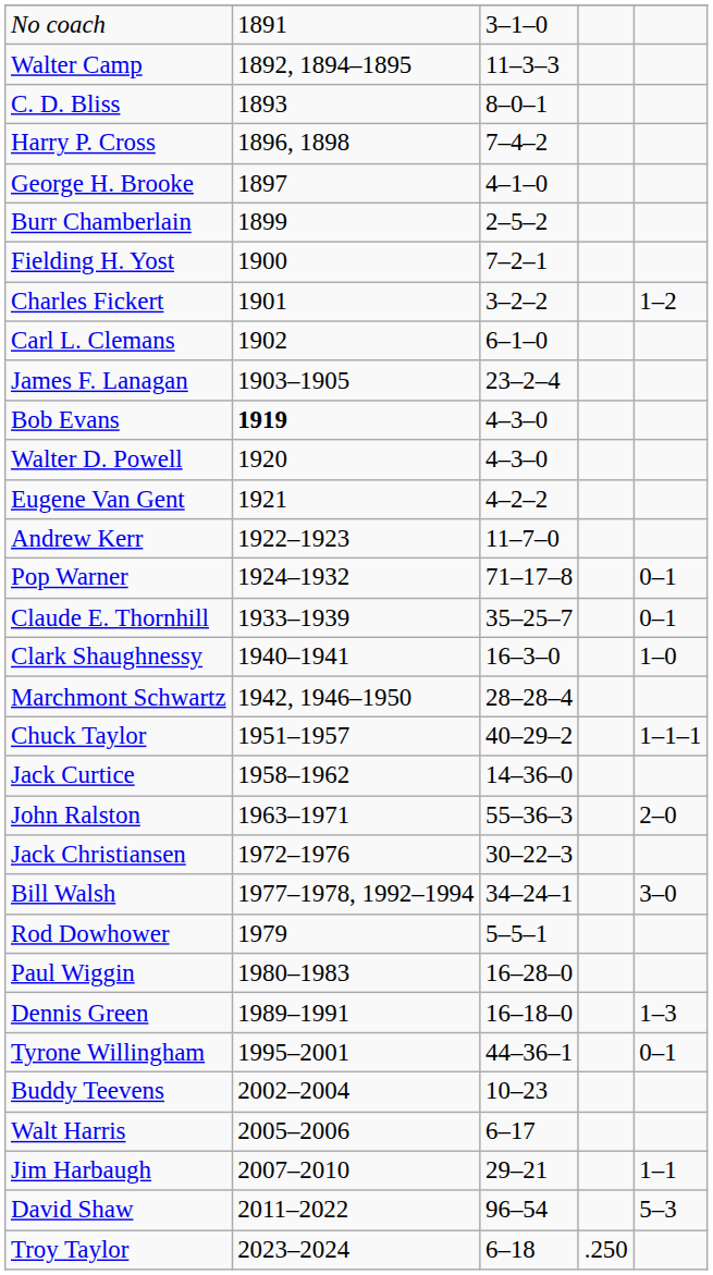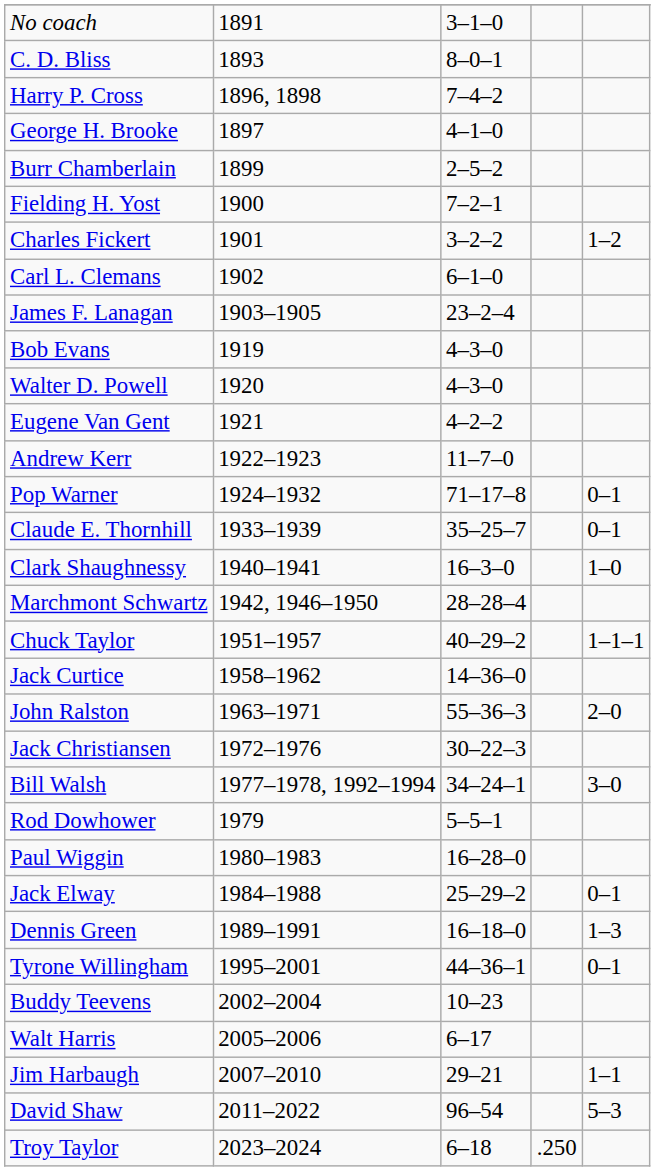 <table class="wikitable">
 <tr>
 </tr>
 <tr>
 </tr>
 <tr>
 <td><em>No coach</em></td>
 <td>1891</td>
 <td>3–1–0</td>
-<td></td>
-<td></td>
-</tr>
-<tr>
-<td><a href='#'>Walter Camp</a></td>
-<td>1892, 1894–1895</td>
-<td>11–3–3</td>
 <td></td>
 <td></td>
 </tr>
 <tr>
 <td><a href='#'>C. D. Bliss</a></td>
 <td>1893</td>
 <td>8–0–1</td>
 <td></td>
 <td></td>
 </tr>
 <tr>
 <td><a href='#'>Harry P. Cross</a></td>
 <td>1896, 1898</td>
 <td>7–4–2</td>
 <td></td>
 <td></td>
 </tr>
 <tr>
 <td><a href='#'>George H. Brooke</a></td>
 <td>1897</td>
 <td>4–1–0</td>
 <td></td>
 <td></td>
 </tr>
 <tr>
 <td><a href='#'>Burr Chamberlain</a></td>
 <td>1899</td>
 <td>2–5–2</td>
 <td></td>
 <td></td>
 </tr>
 <tr>
 <td><a href='#'>Fielding H. Yost</a></td>
 <td>1900</td>
 <td>7–2–1</td>
 <td></td>
 <td></td>
 </tr>
 <tr>
 <td><a href='#'>Charles Fickert</a></td>
 <td>1901</td>
 <td>3–2–2</td>
 <td></td>
 <td>1–2</td>
 </tr>
 <tr>
 <td><a href='#'>Carl L. Clemans</a></td>
 <td>1902</td>
 <td>6–1–0</td>
 <td></td>
 <td></td>
 </tr>
 <tr>
 <td><a href='#'>James F. Lanagan</a></td>
 <td>1903–1905</td>
 <td>23–2–4</td>
 <td></td>
 <td></td>
 </tr>
 <tr>
 <td><a href='#'>Bob Evans</a></td>
-<td><strong>1919</strong></td>
+<td>1919</td>
 <td>4–3–0</td>
 <td></td>
 <td></td>
 </tr>
 <tr>
 <td><a href='#'>Walter D. Powell</a></td>
 <td>1920</td>
 <td>4–3–0</td>
 <td></td>
 <td></td>
 </tr>
 <tr>
 <td><a href='#'>Eugene Van Gent</a></td>
 <td>1921</td>
 <td>4–2–2</td>
 <td></td>
 <td></td>
 </tr>
 <tr>
 <td><a href='#'>Andrew Kerr</a></td>
 <td>1922–1923</td>
 <td>11–7–0</td>
 <td></td>
 <td></td>
 </tr>
 <tr>
 <td><a href='#'>Pop Warner</a></td>
 <td>1924–1932</td>
 <td>71–17–8</td>
 <td></td>
 <td>0–1</td>
 </tr>
 <tr>
 <td><a href='#'>Claude E. Thornhill</a></td>
 <td>1933–1939</td>
 <td>35–25–7</td>
 <td></td>
 <td>0–1</td>
 </tr>
 <tr>
 <td><a href='#'>Clark Shaughnessy</a></td>
 <td>1940–1941</td>
 <td>16–3–0</td>
 <td></td>
 <td>1–0</td>
 </tr>
 <tr>
 <td><a href='#'>Marchmont Schwartz</a></td>
 <td>1942, 1946–1950</td>
 <td>28–28–4</td>
 <td></td>
 <td></td>
 </tr>
 <tr>
 <td><a href='#'>Chuck Taylor</a></td>
 <td>1951–1957</td>
 <td>40–29–2</td>
 <td></td>
 <td>1–1–1</td>
 </tr>
 <tr>
 <td><a href='#'>Jack Curtice</a></td>
 <td>1958–1962</td>
 <td>14–36–0</td>
 <td></td>
 <td></td>
 </tr>
 <tr>
 <td><a href='#'>John Ralston</a></td>
 <td>1963–1971</td>
 <td>55–36–3</td>
 <td></td>
 <td>2–0</td>
 </tr>
 <tr>
 <td><a href='#'>Jack Christiansen</a></td>
 <td>1972–1976</td>
 <td>30–22–3</td>
 <td></td>
 <td></td>
 </tr>
 <tr>
 <td><a href='#'>Bill Walsh</a></td>
 <td>1977–1978, 1992–1994</td>
 <td>34–24–1</td>
 <td></td>
 <td>3–0</td>
 </tr>
 <tr>
 <td><a href='#'>Rod Dowhower</a></td>
 <td>1979</td>
 <td>5–5–1</td>
 <td></td>
 <td></td>
 </tr>
 <tr>
 <td><a href='#'>Paul Wiggin</a></td>
 <td>1980–1983</td>
 <td>16–28–0</td>
 <td></td>
 <td></td>
 </tr>
 <tr>
+<td><a href='#'>Jack Elway</a></td>
+<td>1984–1988</td>
+<td>25–29–2</td>
+<td></td>
+<td>0–1</td>
+</tr>
+<tr>
 <td><a href='#'>Dennis Green</a></td>
 <td>1989–1991</td>
 <td>16–18–0</td>
 <td></td>
 <td>1–3</td>
 </tr>
 <tr>
 <td><a href='#'>Tyrone Willingham</a></td>
 <td>1995–2001</td>
 <td>44–36–1</td>
 <td></td>
 <td>0–1</td>
 </tr>
 <tr>
 <td><a href='#'>Buddy Teevens</a></td>
 <td>2002–2004</td>
 <td>10–23</td>
 <td></td>
 <td></td>
 </tr>
 <tr>
 <td><a href='#'>Walt Harris</a></td>
 <td>2005–2006</td>
 <td>6–17</td>
 <td></td>
 <td></td>
 </tr>
 <tr>
 <td><a href='#'>Jim Harbaugh</a></td>
 <td>2007–2010</td>
 <td>29–21</td>
 <td></td>
 <td>1–1</td>
 </tr>
 <tr>
 <td><a href='#'>David Shaw</a></td>
 <td>2011–2022</td>
 <td>96–54</td>
 <td></td>
 <td>5–3</td>
 </tr>
 <tr>
 <td><a href='#'>Troy Taylor</a></td>
 <td>2023–2024</td>
 <td>6–18</td>
 <td>.250</td>
 <td></td>
 </tr>
 </table>
